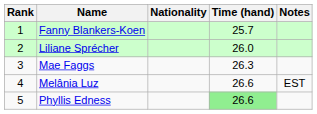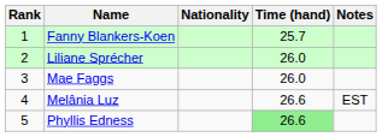 <table class="wikitable sortable" style="text-align:center">
 <tr>
 <th>Rank</th>
 <th>Name</th>
 <th>Nationality</th>
 <th>Time (hand)</th>
 <th>Notes</th>
 </tr>
 <tr bgcolor=#cfc>
 <td>1</td>
 <td align=left><a href='#'>Fanny Blankers-Koen</a></td>
 <td align=left></td>
 <td>25.7</td>
 <td></td>
 </tr>
 <tr bgcolor=#cfc>
 <td>2</td>
 <td align=left><a href='#'>Liliane Sprécher</a></td>
 <td align=left></td>
 <td>26.0</td>
 <td></td>
 </tr>
 <tr>
 <td>3</td>
 <td align=left><a href='#'>Mae Faggs</a></td>
 <td align=left></td>
-<td>26.3</td>
+<td>26.0</td>
 <td></td>
 </tr>
 <tr>
 <td>4</td>
 <td align=left><a href='#'>Melânia Luz</a></td>
 <td align=left></td>
 <td>26.6</td>
 <td>EST</td>
 </tr>
 <tr>
 <td>5</td>
 <td align=left><a href='#'>Phyllis Edness</a></td>
 <td align=left></td>
 <td style="background: lightgreen;">26.6</td>
 <td></td>
 </tr>
 </table>
